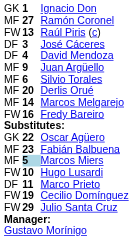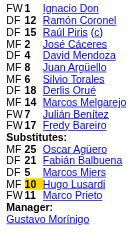 <table style="font-size:90%; margin:0.2em auto;" cellspacing="0" cellpadding="0">
 <tr>
 <th width="25"></th>
 <th width="25"></th>
 </tr>
 <tr>
-<td>GK</td>
+<td>FW</td>
 <td><strong>1</strong></td>
 <td> <a href='#'>Ignacio Don</a></td>
 </tr>
 <tr>
-<td>MF</td>
-<td><strong>27</strong></td>
+<td>DF</td>
+<td><strong>12</strong></td>
 <td> <a href='#'>Ramón Coronel</a></td>
 <td></td>
 <td></td>
 </tr>
 <tr>
-<td>FW</td>
-<td><strong>13</strong></td>
+<td>DF</td>
+<td><strong>15</strong></td>
 <td> <a href='#'>Raúl Piris</a> (<a href='#'>c</a>)</td>
 </tr>
 <tr>
-<td>DF</td>
-<td><strong>3</strong></td>
+<td>MF</td>
+<td><strong>2</strong></td>
 <td> <a href='#'>José Cáceres</a></td>
 </tr>
 <tr>
 <td>DF</td>
 <td><strong>4</strong></td>
 <td> <a href='#'>David Mendoza</a></td>
 </tr>
 <tr>
 <td>MF</td>
-<td><strong>9</strong></td>
+<td><strong>8</strong></td>
 <td> <a href='#'>Juan Argüello</a></td>
 </tr>
 <tr>
 <td>MF</td>
 <td><strong>6</strong></td>
 <td> <a href='#'>Silvio Torales</a></td>
 </tr>
 <tr>
-<td>MF</td>
-<td><strong>20</strong></td>
+<td>DF</td>
+<td><strong>18</strong></td>
 <td> <a href='#'>Derlis Orué</a></td>
 <td></td>
 <td></td>
 </tr>
 <tr>
 <td>MF</td>
 <td><strong>14</strong></td>
 <td> <a href='#'>Marcos Melgarejo</a></td>
 </tr>
 <tr>
 <td>FW</td>
-<td><strong>16</strong></td>
+<td><strong>7</strong></td>
+<td> <a href='#'>Julián Benítez</a></td>
+<td></td>
+<td></td>
+</tr>
+<tr>
+<td>FW</td>
+<td><strong>17</strong></td>
 <td> <a href='#'>Fredy Bareiro</a></td>
 </tr>
 <tr>
 <td colspan=3><strong>Substitutes:</strong></td>
 </tr>
 <tr>
-<td>GK</td>
-<td><strong>22</strong></td>
+<td>MF</td>
+<td><strong>25</strong></td>
 <td> <a href='#'>Oscar Agüero</a></td>
 </tr>
 <tr>
-<td>MF</td>
-<td><strong>23</strong></td>
+<td>DF</td>
+<td><strong>21</strong></td>
 <td> <a href='#'>Fabián Balbuena</a></td>
 </tr>
 <tr>
-<td>MF</td>
-<td style="background: lightblue;"><strong>5</strong></td>
+<td>DF</td>
+<td><strong>5</strong></td>
 <td> <a href='#'>Marcos Miers</a></td>
 </tr>
 <tr>
-<td>FW</td>
-<td><strong>10</strong></td>
+<td>MF</td>
+<td style="background: gold;"><strong>10</strong></td>
 <td> <a href='#'>Hugo Lusardi</a></td>
 <td></td>
 <td></td>
 </tr>
 <tr>
-<td>DF</td>
+<td>FW</td>
 <td><strong>11</strong></td>
 <td> <a href='#'>Marco Prieto</a></td>
-</tr>
-<tr>
-<td>FW</td>
-<td><strong>19</strong></td>
-<td> <a href='#'>Cecilio Domínguez</a></td>
-<td></td>
-<td></td>
-</tr>
-<tr>
-<td>FW</td>
-<td><strong>29</strong></td>
-<td> <a href='#'>Julio Santa Cruz</a></td>
-<td></td>
-<td></td>
 </tr>
 <tr>
 <td colspan=3><strong>Manager:</strong></td>
 </tr>
 <tr>
 <td colspan=4> <a href='#'>Gustavo Morínigo</a></td>
 </tr>
 </table>
